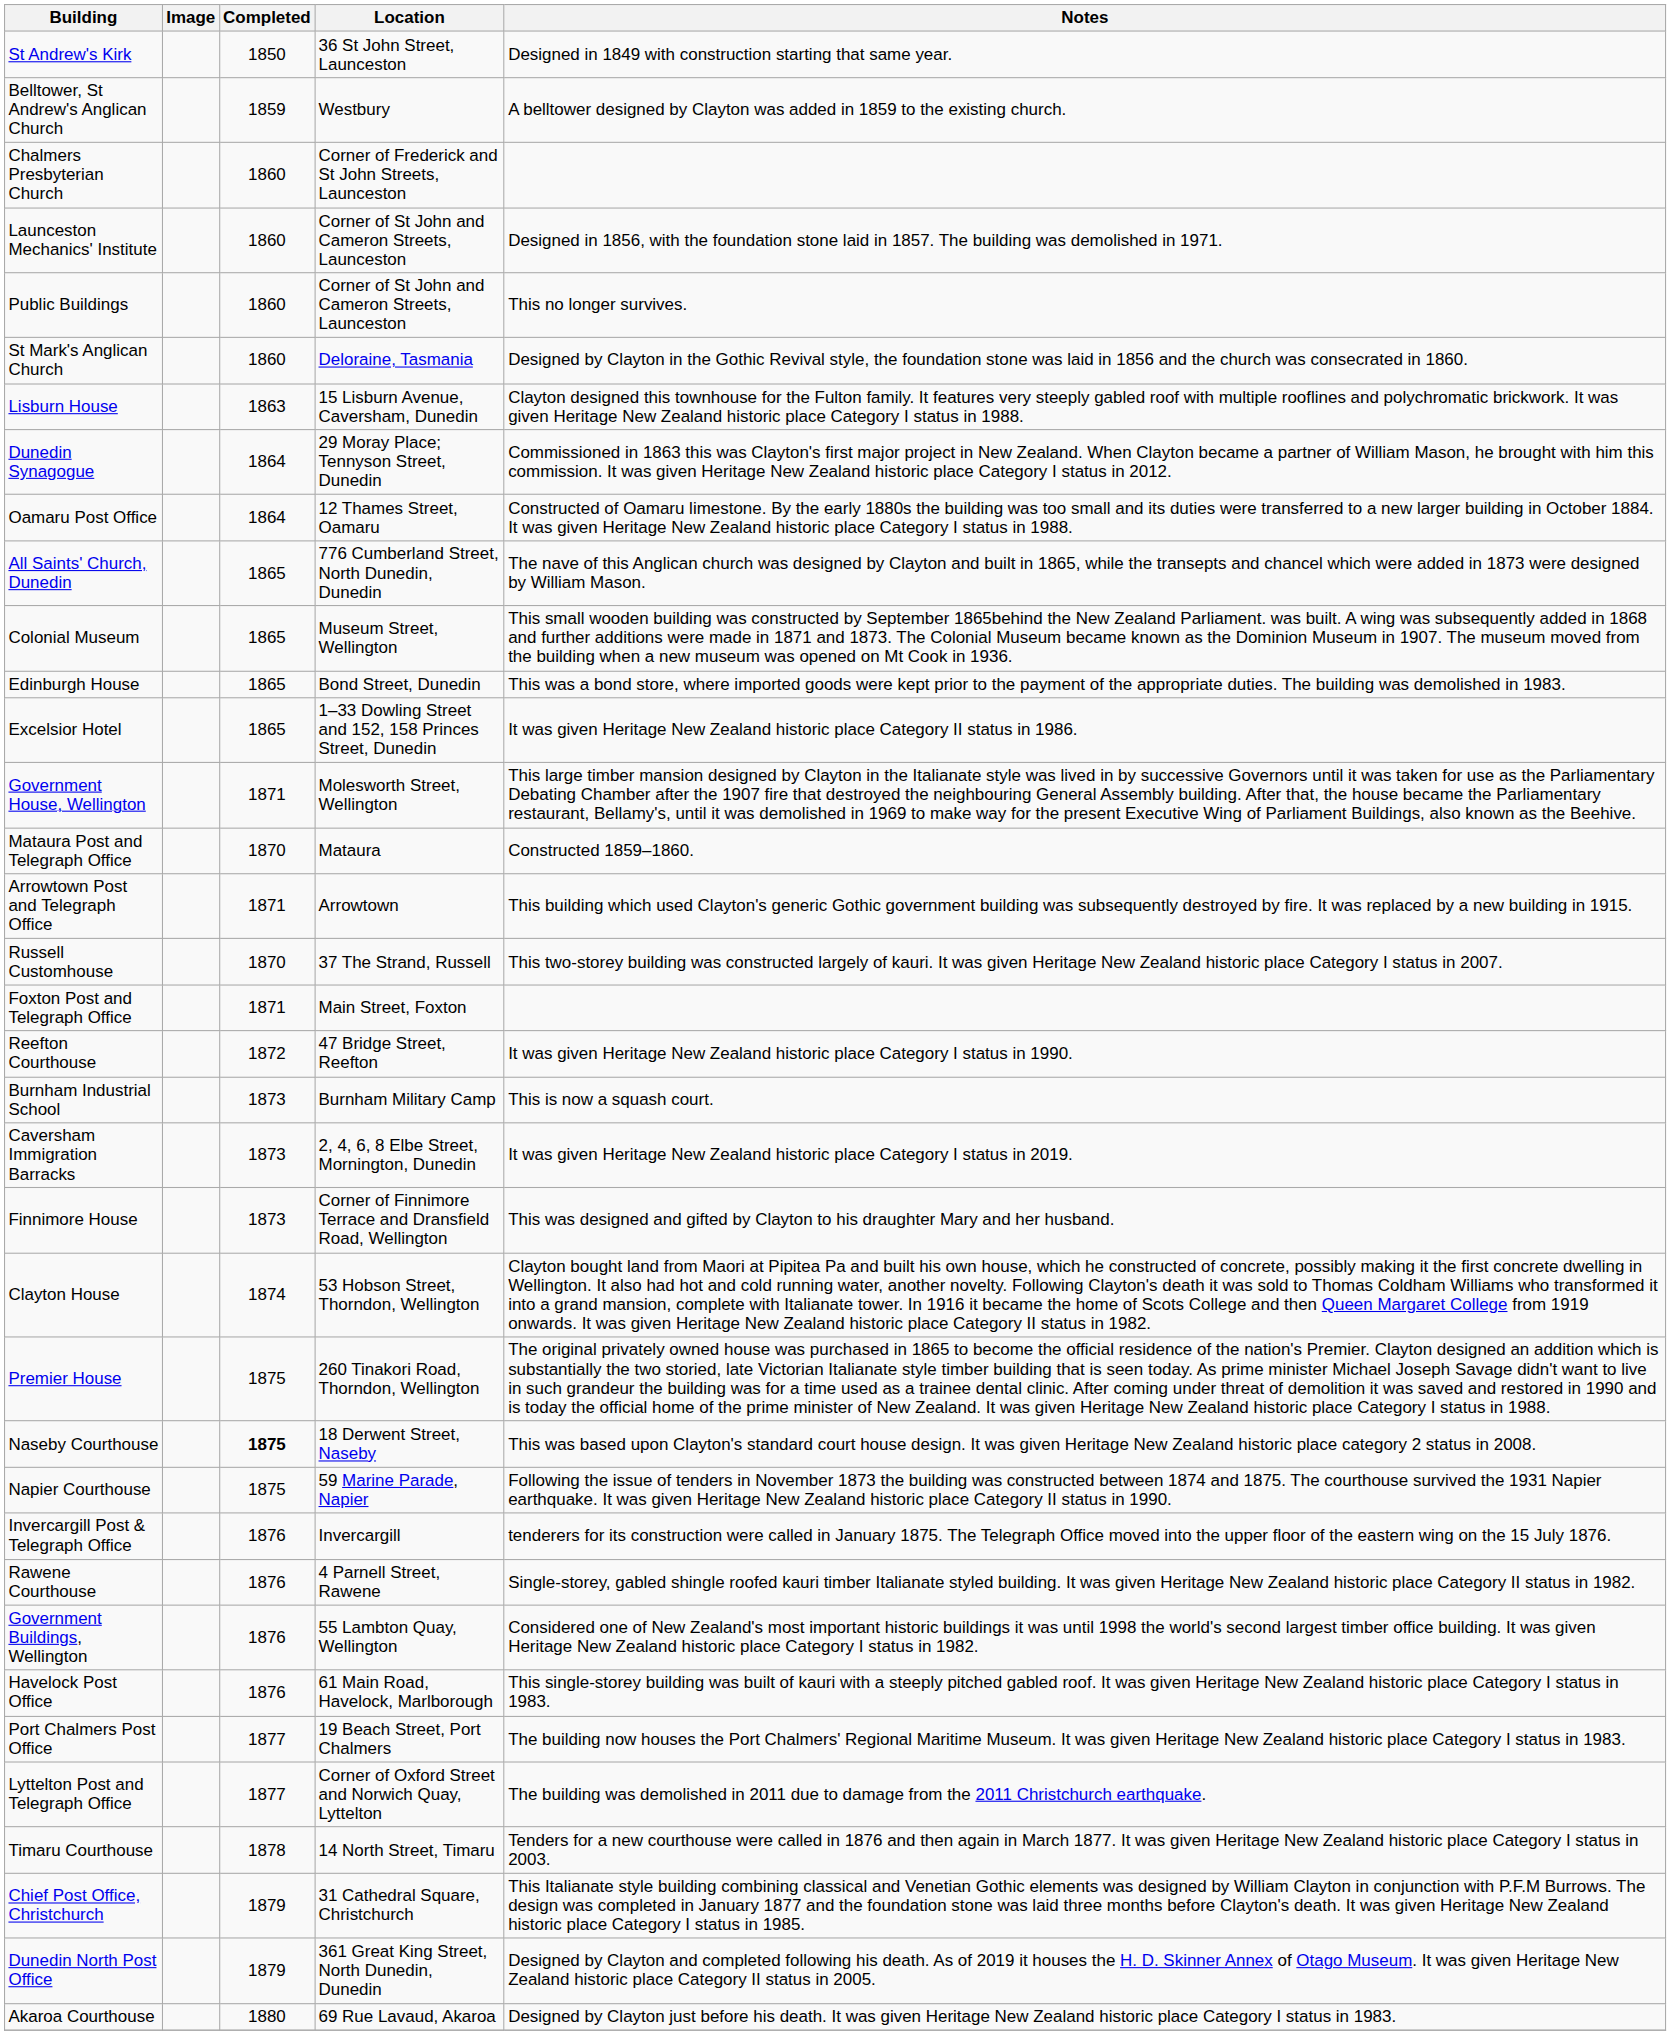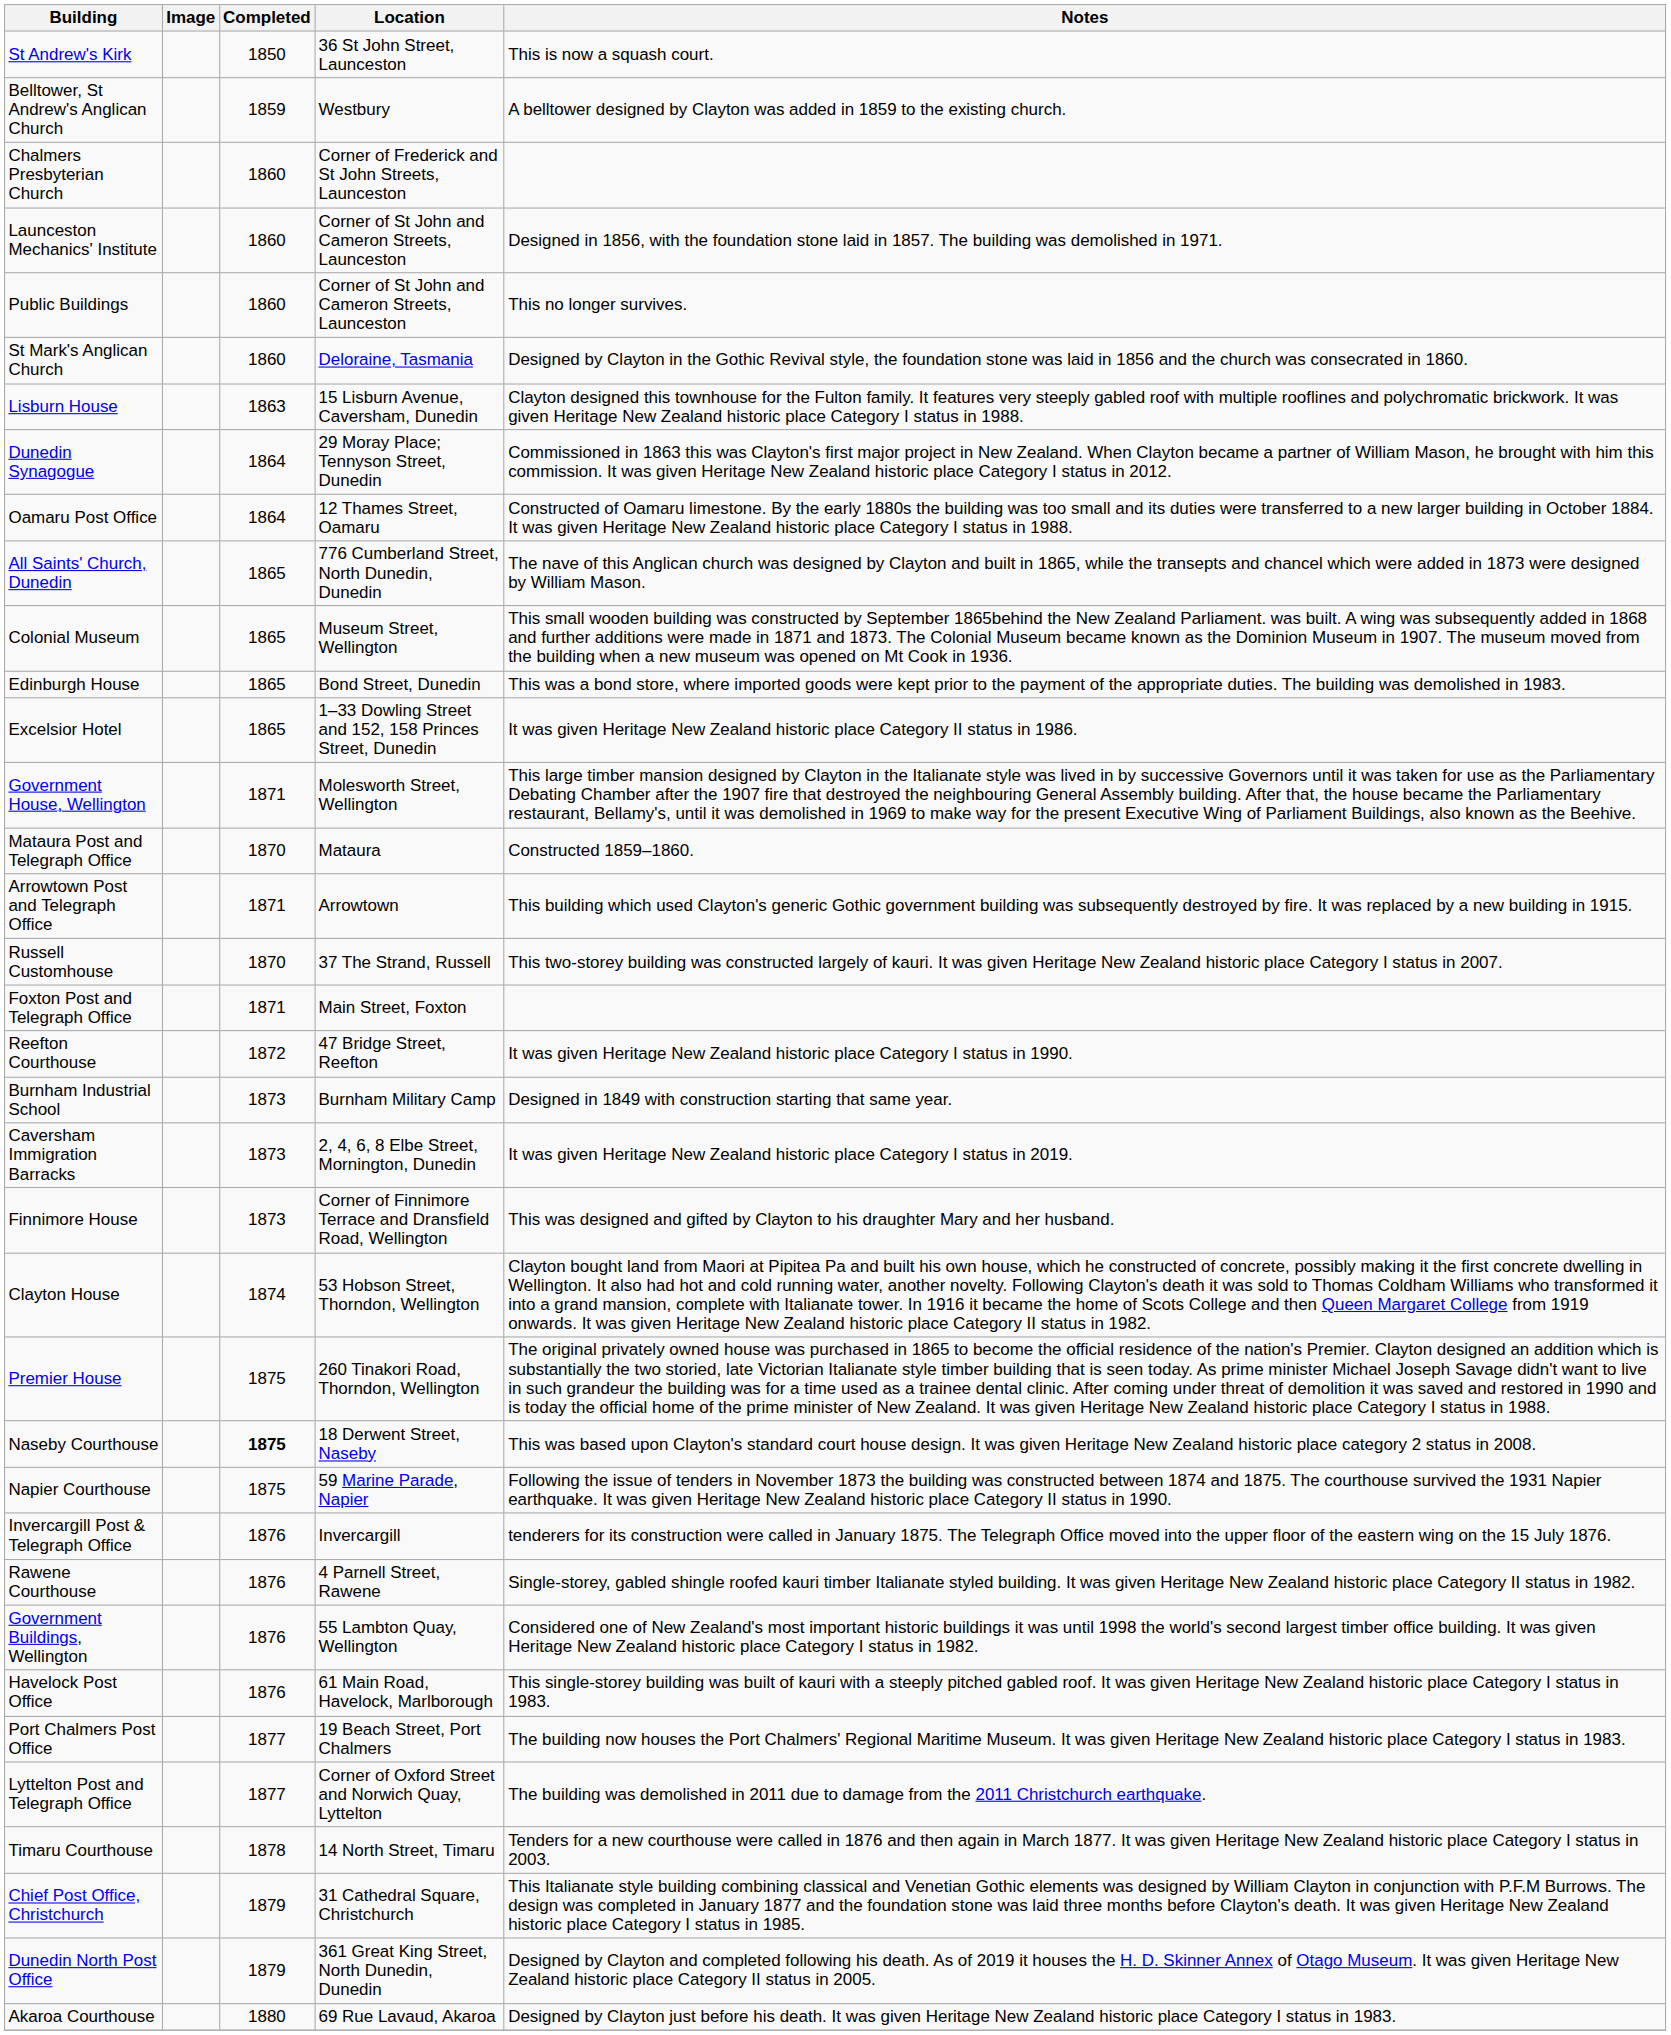 <table class="wikitable">
 <tr a>
 <th>Building</th>
 <th>Image</th>
 <th>Completed</th>
 <th>Location</th>
 <th>Notes</th>
 </tr>
 <tr>
 <td><a href='#'>St Andrew's Kirk</a></td>
 <td></td>
 <td align=center>1850</td>
 <td>36 St John Street, Launceston</td>
-<td>Designed in 1849 with construction starting that same year.</td>
+<td>This is now a squash court.</td>
 </tr>
 <tr>
 <td>Belltower, St Andrew's Anglican Church</td>
 <td></td>
 <td align=center>1859</td>
 <td>Westbury</td>
 <td>A belltower designed by Clayton was added in 1859 to the existing church.</td>
 </tr>
 <tr>
 <td>Chalmers Presbyterian Church</td>
 <td></td>
 <td align=center>1860</td>
 <td>Corner of Frederick and St John Streets, Launceston</td>
 <td></td>
 </tr>
 <tr>
 <td>Launceston Mechanics' Institute</td>
 <td></td>
 <td align=center>1860</td>
 <td>Corner of St John and Cameron Streets, Launceston</td>
 <td>Designed in 1856, with the foundation stone laid in 1857. The building was demolished in 1971.</td>
 </tr>
 <tr>
 <td>Public Buildings</td>
 <td></td>
 <td align=center>1860</td>
 <td>Corner of St John and Cameron Streets, Launceston</td>
 <td>This no longer survives.</td>
 </tr>
 <tr>
 <td>St Mark's Anglican Church</td>
 <td></td>
 <td align=center>1860</td>
 <td><a href='#'>Deloraine, Tasmania</a></td>
 <td>Designed by Clayton in the Gothic Revival style, the foundation stone was laid in 1856 and the church was consecrated in 1860.</td>
 </tr>
 <tr>
 <td><a href='#'>Lisburn House </a></td>
 <td></td>
 <td align=center>1863</td>
 <td>15 Lisburn Avenue, Caversham, Dunedin</td>
 <td>Clayton designed this townhouse for the Fulton family. It features very steeply gabled roof with multiple rooflines and polychromatic brickwork. It was given Heritage New Zealand historic place Category I status in 1988.</td>
 </tr>
 <tr>
 <td><a href='#'>Dunedin Synagogue</a></td>
 <td></td>
 <td align=center>1864</td>
 <td>29 Moray Place; Tennyson Street, Dunedin</td>
 <td>Commissioned in 1863 this was Clayton's first major project in New Zealand. When Clayton became a partner of William Mason, he brought with him this commission. It was given Heritage New Zealand historic place Category I status in 2012.</td>
 </tr>
 <tr>
 <td>Oamaru Post Office</td>
 <td></td>
 <td align=center>1864</td>
 <td>12 Thames Street, Oamaru</td>
 <td>Constructed of Oamaru limestone. By the early 1880s the building was too small and its duties were transferred to a new larger building in October 1884. It was given Heritage New Zealand historic place Category I status in 1988.</td>
 </tr>
 <tr>
 <td><a href='#'>All Saints' Church, Dunedin</a></td>
 <td></td>
 <td align=center>1865</td>
 <td>776 Cumberland Street, North Dunedin, Dunedin</td>
 <td>The nave of this Anglican church was designed by Clayton and built in 1865, while the transepts and chancel which were added in 1873 were designed by William Mason.</td>
 </tr>
 <tr>
 <td>Colonial Museum</td>
 <td></td>
 <td align=center>1865</td>
 <td>Museum Street, Wellington</td>
 <td>This small wooden building was constructed by September 1865behind the New Zealand Parliament. was built. A wing was subsequently added in 1868 and further additions were made in 1871 and 1873.  The Colonial Museum became known as the Dominion Museum in 1907.  The museum moved from the building when a new museum was opened on Mt Cook in 1936.</td>
 </tr>
 <tr>
 <td>Edinburgh House</td>
 <td></td>
 <td align=center>1865</td>
 <td>Bond Street, Dunedin</td>
 <td>This was a bond store, where imported goods were kept prior to the payment of the appropriate duties. The building was demolished in 1983.</td>
 </tr>
 <tr>
 <td>Excelsior Hotel</td>
 <td></td>
 <td align=center>1865</td>
 <td>1–33 Dowling Street and 152, 158 Princes Street, Dunedin</td>
 <td>It was given Heritage New Zealand historic place Category II status in 1986.</td>
 </tr>
 <tr>
 <td><a href='#'>Government House, Wellington</a></td>
 <td></td>
 <td align=center>1871</td>
 <td>Molesworth Street, Wellington</td>
 <td>This large timber mansion designed by Clayton in the Italianate style was lived in by successive Governors until it was taken for use as the Parliamentary Debating Chamber after the 1907 fire that destroyed the neighbouring General Assembly building. After that, the house became the Parliamentary restaurant, Bellamy's, until it was demolished in 1969 to make way for the present Executive Wing of Parliament Buildings, also known as the Beehive.</td>
 </tr>
 <tr>
 <td>Mataura Post and Telegraph Office</td>
 <td></td>
 <td align=center>1870</td>
 <td>Mataura</td>
 <td>Constructed 1859–1860.</td>
 </tr>
 <tr>
 <td>Arrowtown Post and Telegraph Office</td>
 <td></td>
 <td align=center>1871</td>
 <td>Arrowtown</td>
 <td>This building which used Clayton's generic Gothic government building was subsequently destroyed by fire. It was replaced by a new building in 1915.</td>
 </tr>
 <tr>
 <td>Russell Customhouse</td>
 <td></td>
 <td align=center>1870</td>
 <td>37 The Strand, Russell</td>
 <td>This two-storey building was constructed largely of kauri. It was given Heritage New Zealand historic place Category I status in 2007.</td>
 </tr>
 <tr>
 <td>Foxton Post and Telegraph Office</td>
 <td></td>
 <td align=center>1871</td>
 <td>Main Street, Foxton</td>
 <td></td>
 </tr>
 <tr>
 <td>Reefton Courthouse</td>
 <td></td>
 <td align=center>1872</td>
 <td>47 Bridge Street, Reefton</td>
 <td>It was given Heritage New Zealand historic place Category I status in 1990.</td>
 </tr>
 <tr>
 <td>Burnham Industrial School</td>
 <td></td>
 <td align=center>1873</td>
 <td>Burnham Military Camp</td>
-<td>This is now a squash court.</td>
+<td>Designed in 1849 with construction starting that same year.</td>
 </tr>
 <tr>
 <td>Caversham Immigration Barracks</td>
 <td></td>
 <td align=center>1873</td>
 <td>2, 4, 6, 8 Elbe Street, Mornington, Dunedin</td>
 <td>It was given Heritage New Zealand historic place Category I status in 2019.</td>
 </tr>
 <tr>
 <td>Finnimore House</td>
 <td></td>
 <td align=center>1873</td>
 <td>Corner of Finnimore Terrace and Dransfield Road, Wellington</td>
 <td>This was designed and gifted by Clayton to his draughter Mary and her husband.</td>
 </tr>
 <tr>
 <td>Clayton House</td>
 <td></td>
 <td align=center>1874</td>
 <td>53 Hobson Street, Thorndon, Wellington</td>
 <td>Clayton bought land from Maori at Pipitea Pa and built his own house, which he constructed of concrete, possibly making it the first concrete dwelling in Wellington. It also had hot and cold running water, another novelty. Following Clayton's death it was sold to Thomas Coldham Williams who transformed it into a grand mansion, complete with Italianate tower. In 1916 it became the home of Scots College and then <a href='#'>Queen Margaret College</a> from 1919 onwards. It was given Heritage New Zealand historic place Category II status in 1982.</td>
 </tr>
 <tr>
 <td><a href='#'>Premier House</a></td>
 <td></td>
 <td align=center>1875</td>
 <td>260 Tinakori Road, Thorndon, Wellington</td>
 <td>The original privately owned house was purchased in 1865 to become the official residence of the nation's Premier. Clayton designed an addition which is substantially the two storied, late Victorian Italianate style timber building that is seen today. As prime minister Michael Joseph Savage didn't want to live in such grandeur the building was for a time used as a trainee dental clinic. After coming under threat of demolition it was saved and restored in 1990 and is today the official home of the prime minister of New Zealand. It was given Heritage New Zealand historic place Category I status in 1988.</td>
 </tr>
 <tr>
 <td>Naseby Courthouse</td>
 <td></td>
 <td align=center><strong>1875</strong></td>
 <td>18 Derwent Street, <a href='#'>Naseby</a></td>
 <td>This was based upon Clayton's standard court house design.  It was given Heritage New Zealand historic place category 2 status in 2008.</td>
 </tr>
 <tr>
 <td>Napier Courthouse</td>
 <td></td>
 <td align=center>1875</td>
 <td>59 <a href='#'>Marine Parade</a>, <a href='#'>Napier</a></td>
 <td>Following the issue of tenders in November 1873 the building was constructed between 1874 and 1875. The courthouse survived the 1931 Napier earthquake. It was given Heritage New Zealand historic place Category II status in 1990.</td>
 </tr>
 <tr>
 <td>Invercargill Post & Telegraph Office</td>
 <td></td>
 <td align=center>1876</td>
 <td>Invercargill</td>
 <td>tenderers for its construction were called in January 1875. The Telegraph Office moved into the upper floor of the eastern wing on the 15 July 1876.</td>
 </tr>
 <tr>
 <td>Rawene Courthouse</td>
 <td></td>
 <td align=center>1876</td>
 <td>4 Parnell Street, Rawene</td>
 <td>Single-storey, gabled shingle roofed kauri timber Italianate styled building. It was given Heritage New Zealand historic place Category II status in 1982.</td>
 </tr>
 <tr>
 <td><a href='#'>Government Buildings</a>, Wellington</td>
 <td></td>
 <td align=center>1876</td>
 <td>55 Lambton Quay, Wellington</td>
 <td>Considered one of New Zealand's most important historic buildings it was until 1998 the world's second largest timber office building. It was given Heritage New Zealand historic place Category I status in 1982.</td>
 </tr>
 <tr>
 <td>Havelock Post Office</td>
 <td></td>
 <td align=center>1876</td>
 <td>61 Main Road, Havelock, Marlborough</td>
 <td>This single-storey building was built of kauri with a steeply pitched gabled roof. It was given Heritage New Zealand historic place Category I status in 1983.</td>
 </tr>
 <tr>
 <td>Port Chalmers Post Office</td>
 <td></td>
 <td align=center>1877</td>
 <td>19 Beach Street, Port Chalmers</td>
 <td>The building now  houses the  Port Chalmers' Regional Maritime Museum. It was given Heritage New Zealand historic place Category I status in 1983.</td>
 </tr>
 <tr>
 <td>Lyttelton Post and Telegraph Office</td>
 <td></td>
 <td align=center>1877</td>
 <td>Corner of Oxford Street and Norwich Quay, Lyttelton</td>
 <td>The building was demolished in 2011 due to damage from the <a href='#'>2011 Christchurch earthquake</a>.</td>
 </tr>
 <tr>
 <td>Timaru Courthouse</td>
 <td></td>
 <td align=center>1878</td>
 <td>14 North Street, Timaru</td>
 <td>Tenders for a new courthouse were called in 1876 and then again in March 1877. It was given Heritage New Zealand historic place Category I status in 2003.</td>
 </tr>
 <tr>
 <td><a href='#'>Chief Post Office, Christchurch</a></td>
 <td></td>
 <td align=center>1879</td>
 <td>31 Cathedral Square, Christchurch</td>
 <td>This Italianate style building combining classical and Venetian Gothic elements was designed by William Clayton in conjunction with P.F.M Burrows. The design was completed  in January 1877 and the foundation stone was laid three months before Clayton's death. It was given Heritage New Zealand historic place Category I status in 1985.</td>
 </tr>
 <tr>
 <td><a href='#'>Dunedin North Post Office</a></td>
 <td></td>
 <td align=center>1879</td>
 <td>361 Great King Street, North Dunedin, Dunedin</td>
 <td>Designed by Clayton and completed following his death. As of 2019 it houses the <a href='#'>H. D. Skinner Annex</a> of <a href='#'>Otago Museum</a>. It was given Heritage New Zealand historic place Category II status in 2005.</td>
 </tr>
 <tr>
 <td>Akaroa Courthouse</td>
 <td></td>
 <td align=center>1880</td>
 <td>69 Rue Lavaud, Akaroa</td>
 <td>Designed by Clayton just before his death. It was given Heritage New Zealand historic place Category I status in 1983.</td>
 </tr>
 <tr>
 </tr>
 </table>
